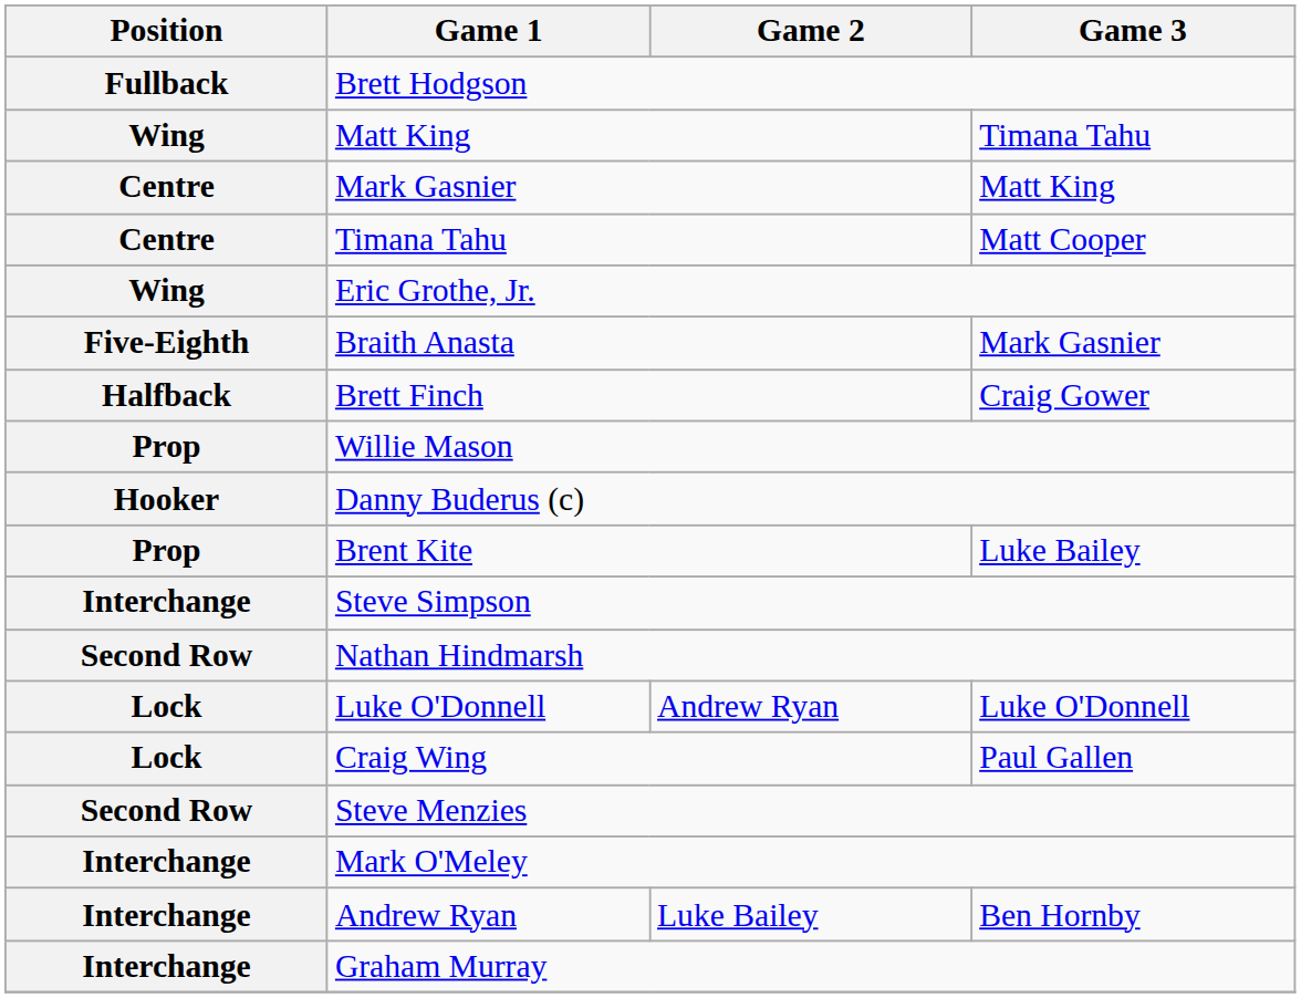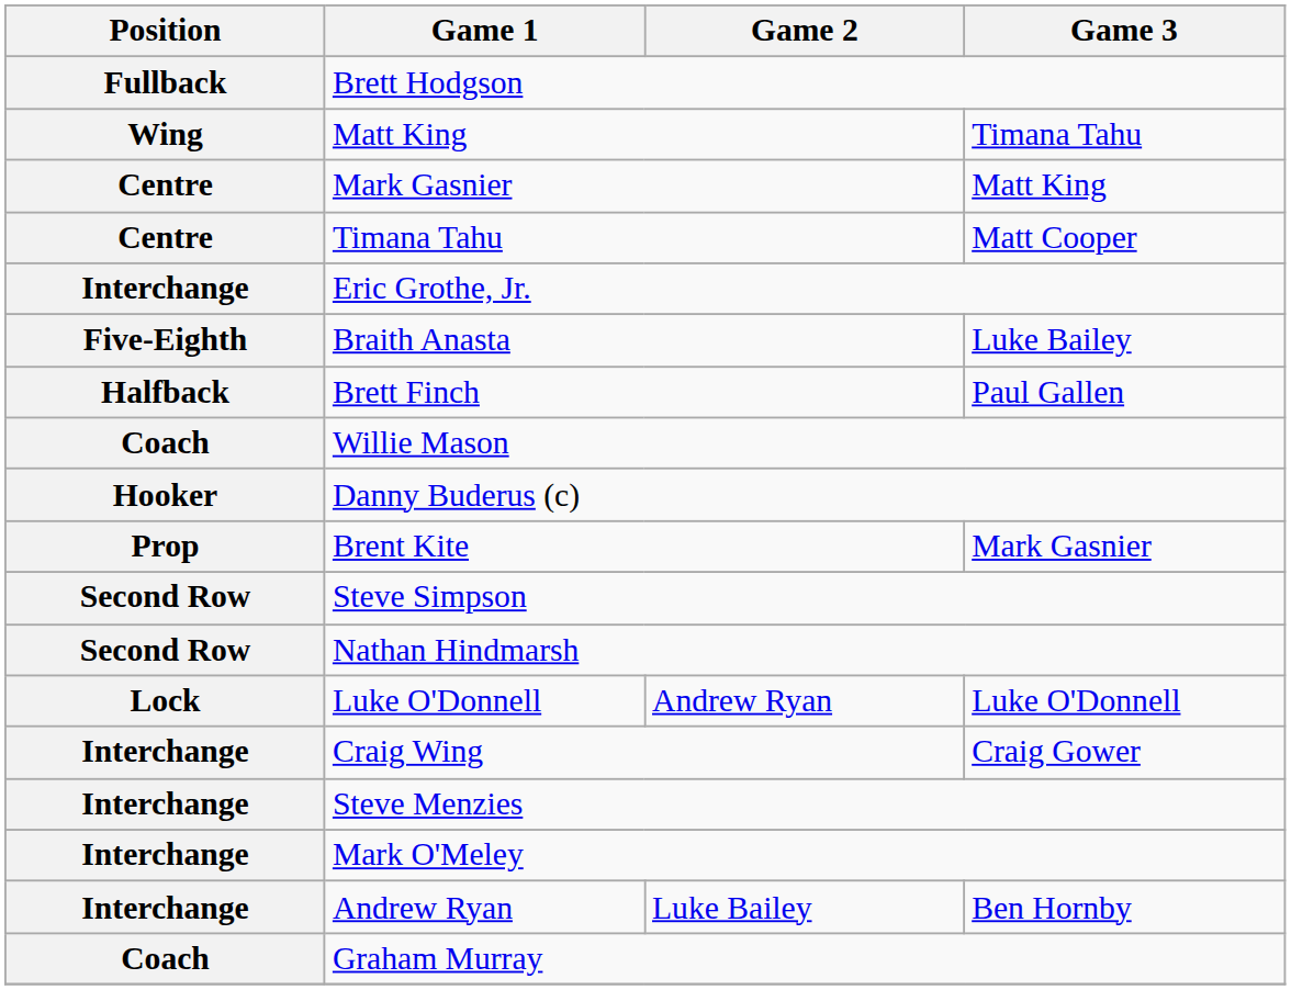 <table class="wikitable">
 <tr>
 <th width="150">Position</th>
 <th width="150">Game 1</th>
 <th width="150">Game 2</th>
 <th width="150">Game 3</th>
 </tr>
 <tr>
 <th>Fullback</th>
 <td colspan="3">  <a href='#'>Brett Hodgson</a></td>
 </tr>
 <tr>
 <th>Wing</th>
 <td colspan="2"> <a href='#'>Matt King</a></td>
 <td colspan="1"> <a href='#'>Timana Tahu</a></td>
 </tr>
 <tr>
 <th>Centre</th>
 <td colspan="2"> <a href='#'>Mark Gasnier</a></td>
 <td colspan="1"> <a href='#'>Matt King</a></td>
 </tr>
 <tr>
 <th>Centre</th>
 <td colspan="2"> <a href='#'>Timana Tahu</a></td>
 <td colspan="1"> <a href='#'>Matt Cooper</a></td>
 </tr>
 <tr>
-<th>Wing</th>
+<th>Interchange</th>
 <td colspan="3"> <a href='#'>Eric Grothe, Jr.</a></td>
 </tr>
 <tr>
 <th>Five-Eighth</th>
 <td colspan="2"> <a href='#'>Braith Anasta</a></td>
-<td colspan="1"> <a href='#'>Mark Gasnier</a></td>
+<td colspan="1"> <a href='#'>Luke Bailey</a></td>
 </tr>
 <tr>
 <th>Halfback</th>
 <td colspan="2"> <a href='#'>Brett Finch</a></td>
-<td colspan="1"> <a href='#'>Craig Gower</a></td>
+<td colspan="1"> <a href='#'>Paul Gallen</a></td>
 </tr>
 <tr>
-<th>Prop</th>
+<th>Coach</th>
 <td colspan="3"> <a href='#'>Willie Mason</a></td>
 </tr>
 <tr>
 <th>Hooker</th>
 <td colspan="3"> <a href='#'>Danny Buderus</a> (c)</td>
 </tr>
 <tr>
 <th>Prop</th>
 <td colspan="2"> <a href='#'>Brent Kite</a></td>
-<td colspan="1"> <a href='#'>Luke Bailey</a></td>
+<td colspan="1"> <a href='#'>Mark Gasnier</a></td>
 </tr>
 <tr>
-<th>Interchange</th>
+<th>Second Row</th>
 <td colspan="3"> <a href='#'>Steve Simpson</a></td>
 </tr>
 <tr>
 <th>Second Row</th>
 <td colspan="3"> <a href='#'>Nathan Hindmarsh</a></td>
 </tr>
 <tr>
 <th>Lock</th>
 <td colspan="1"> <a href='#'>Luke O'Donnell</a></td>
 <td colspan="1"> <a href='#'>Andrew Ryan</a></td>
 <td colspan="1"> <a href='#'>Luke O'Donnell</a></td>
 </tr>
 <tr>
-<th>Lock</th>
+<th>Interchange</th>
 <td colspan="2"> <a href='#'>Craig Wing</a></td>
-<td colspan="1"> <a href='#'>Paul Gallen</a></td>
+<td colspan="1"> <a href='#'>Craig Gower</a></td>
 </tr>
 <tr>
-<th>Second Row</th>
+<th>Interchange</th>
 <td colspan="3"> <a href='#'>Steve Menzies</a></td>
 </tr>
 <tr>
 <th>Interchange</th>
 <td colspan="3"> <a href='#'>Mark O'Meley</a></td>
 </tr>
 <tr>
 <th>Interchange</th>
 <td colspan="1"> <a href='#'>Andrew Ryan</a></td>
 <td colspan="1"> <a href='#'>Luke Bailey</a></td>
 <td colspan="1"> <a href='#'>Ben Hornby</a></td>
 </tr>
 <tr>
-<th>Interchange</th>
+<th>Coach</th>
 <td colspan="3"> <a href='#'>Graham Murray</a></td>
 </tr>
 <tr>
 </tr>
 </table>
